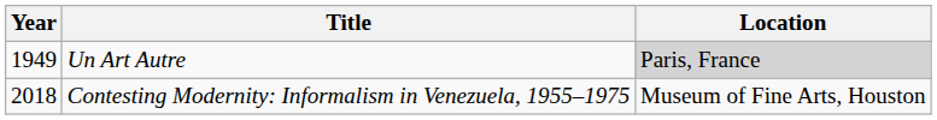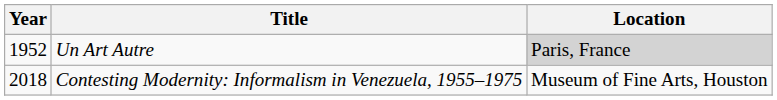 <table class="wikitable">
 <tr>
 <th>Year</th>
 <th>Title</th>
 <th>Location</th>
 </tr>
 <tr>
-<td>1949</td>
+<td>1952</td>
 <td><em>Un Art Autre</em></td>
 <td style="background: lightgrey;">Paris, France</td>
 </tr>
 <tr>
 <td>2018</td>
 <td><em>Contesting Modernity: Informalism in Venezuela, 1955–1975</em></td>
 <td>Museum of Fine Arts, Houston</td>
 </tr>
 </table>
